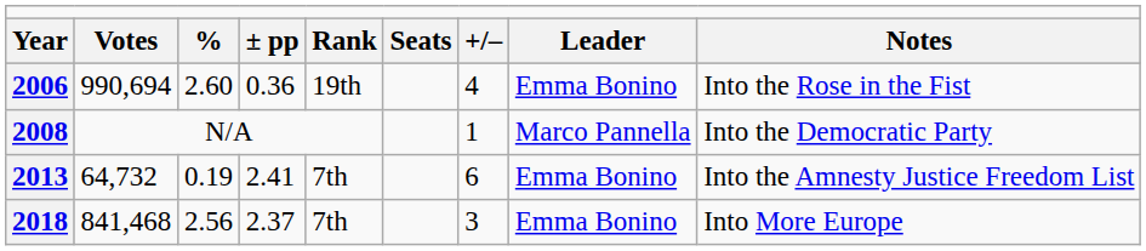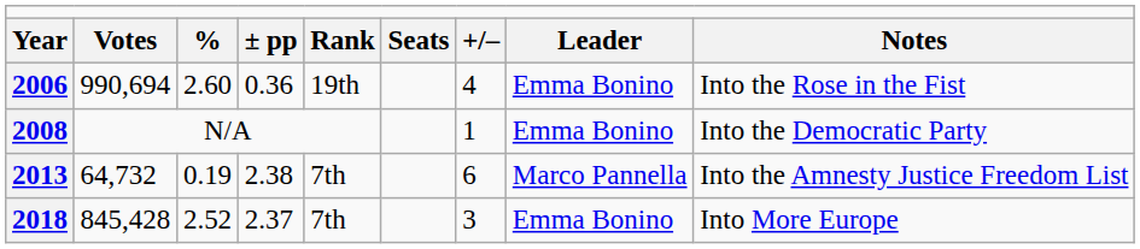 <table class=wikitable style="font-size:97%; border:1px #AAAAFF solid">
 <tr>
 <td colspan=9></td>
 </tr>
 <tr>
 <th>Year</th>
 <th>Votes</th>
 <th>%</th>
 <th>± pp</th>
 <th>Rank</th>
 <th>Seats</th>
 <th>+/–</th>
 <th>Leader</th>
 <th>Notes</th>
 </tr>
 <tr>
 <th><a href='#'>2006</a></th>
 <td>990,694</td>
 <td>2.60</td>
 <td> 0.36</td>
 <td> 19th</td>
 <td></td>
 <td> 4</td>
 <td><a href='#'>Emma Bonino</a></td>
 <td>Into the <a href='#'>Rose in the Fist</a></td>
 </tr>
 <tr>
 <th><a href='#'>2008</a></th>
 <td colspan=4 style="text-align:center;">N/A</td>
 <td></td>
 <td> 1</td>
-<td><a href='#'>Marco Pannella</a></td>
+<td><a href='#'>Emma Bonino</a></td>
 <td>Into the <a href='#'>Democratic Party</a></td>
 </tr>
 <tr>
 <th><a href='#'>2013</a></th>
 <td>64,732</td>
 <td>0.19</td>
-<td> 2.41</td>
+<td> 2.38</td>
 <td> 7th</td>
 <td></td>
 <td> 6</td>
-<td><a href='#'>Emma Bonino</a></td>
+<td><a href='#'>Marco Pannella</a></td>
 <td>Into the <a href='#'>Amnesty Justice Freedom List</a></td>
 </tr>
 <tr>
 <th><a href='#'>2018</a></th>
-<td>841,468</td>
-<td>2.56</td>
+<td>845,428</td>
+<td>2.52</td>
 <td> 2.37</td>
 <td> 7th</td>
 <td></td>
 <td> 3</td>
 <td><a href='#'>Emma Bonino</a></td>
 <td>Into <a href='#'>More Europe</a></td>
 </tr>
 </table>
